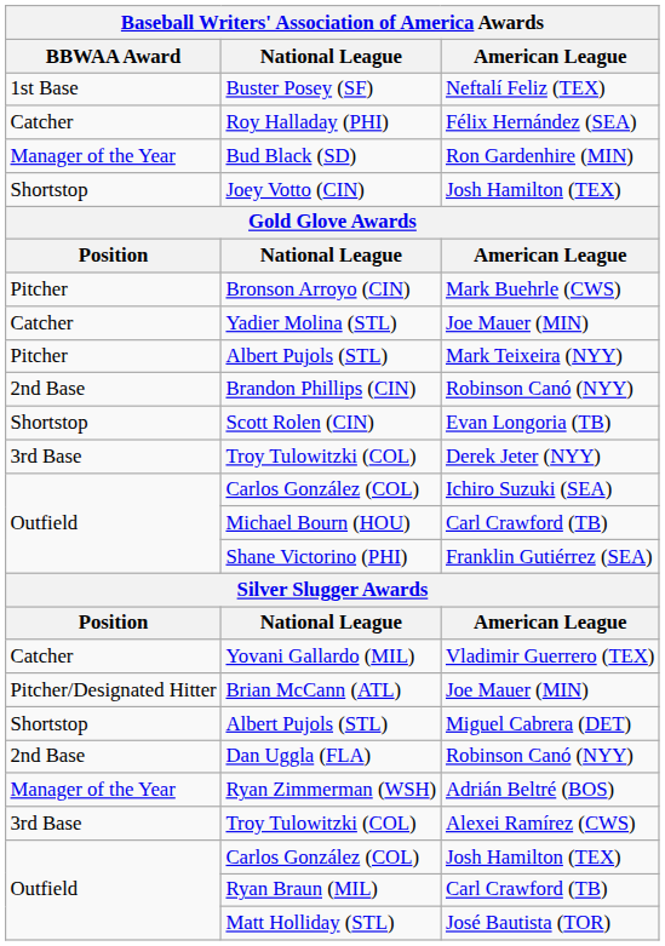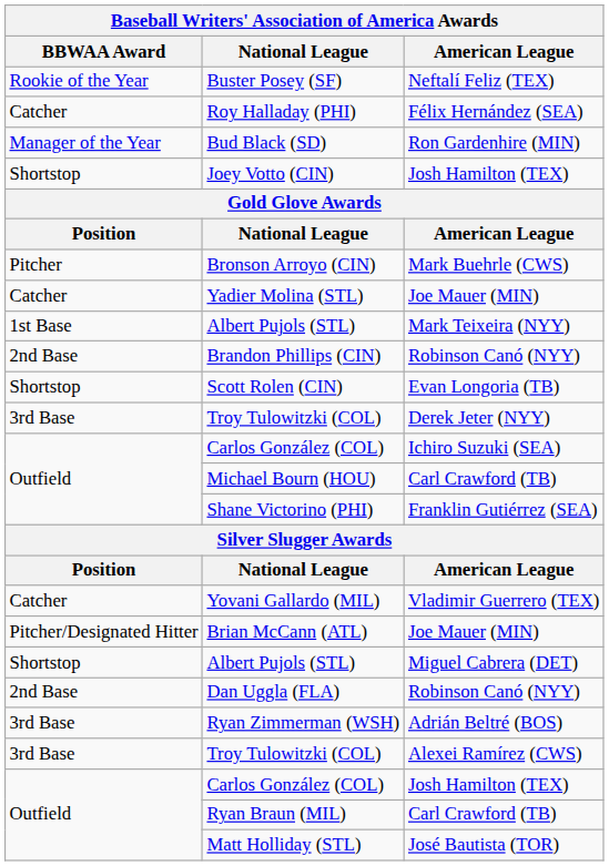 <table class="wikitable" style="font-size:90%;">
 <tr>
 <th colspan="9"><a href='#'>Baseball Writers' Association of America</a> Awards</th>
 </tr>
 <tr>
 <th>BBWAA Award</th>
 <th>National League</th>
 <th>American League</th>
 </tr>
 <tr>
-<td>1st Base</td>
+<td><a href='#'>Rookie of the Year</a></td>
 <td><a href='#'>Buster Posey</a> (<a href='#'>SF</a>)</td>
 <td><a href='#'>Neftalí Feliz</a> (<a href='#'>TEX</a>)</td>
 </tr>
 <tr>
 <td>Catcher</td>
 <td><a href='#'>Roy Halladay</a> (<a href='#'>PHI</a>)</td>
 <td><a href='#'>Félix Hernández</a> (<a href='#'>SEA</a>)</td>
 </tr>
 <tr>
 <td><a href='#'>Manager of the Year</a></td>
 <td><a href='#'>Bud Black</a> (<a href='#'>SD</a>)</td>
 <td><a href='#'>Ron Gardenhire</a> (<a href='#'>MIN</a>)</td>
 </tr>
 <tr>
 <td>Shortstop</td>
 <td><a href='#'>Joey Votto</a> (<a href='#'>CIN</a>)</td>
 <td><a href='#'>Josh Hamilton</a> (<a href='#'>TEX</a>)</td>
 </tr>
 <tr>
 <th colspan="9"><a href='#'>Gold Glove Awards</a></th>
 </tr>
 <tr>
 <th>Position</th>
 <th>National League</th>
 <th>American League</th>
 </tr>
 <tr>
 <td>Pitcher</td>
 <td><a href='#'>Bronson Arroyo</a> (<a href='#'>CIN</a>)</td>
 <td><a href='#'>Mark Buehrle</a> (<a href='#'>CWS</a>)</td>
 </tr>
 <tr>
 <td>Catcher</td>
 <td><a href='#'>Yadier Molina</a> (<a href='#'>STL</a>)</td>
 <td><a href='#'>Joe Mauer</a> (<a href='#'>MIN</a>)</td>
 </tr>
 <tr>
-<td>Pitcher</td>
+<td>1st Base</td>
 <td><a href='#'>Albert Pujols</a> (<a href='#'>STL</a>)</td>
 <td><a href='#'>Mark Teixeira</a> (<a href='#'>NYY</a>)</td>
 </tr>
 <tr>
 <td>2nd Base</td>
 <td><a href='#'>Brandon Phillips</a> (<a href='#'>CIN</a>)</td>
 <td><a href='#'>Robinson Canó</a> (<a href='#'>NYY</a>)</td>
 </tr>
 <tr>
 <td>Shortstop</td>
 <td><a href='#'>Scott Rolen</a> (<a href='#'>CIN</a>)</td>
 <td><a href='#'>Evan Longoria</a> (<a href='#'>TB</a>)</td>
 </tr>
 <tr>
 <td>3rd Base</td>
 <td><a href='#'>Troy Tulowitzki</a> (<a href='#'>COL</a>)</td>
 <td><a href='#'>Derek Jeter</a> (<a href='#'>NYY</a>)</td>
 </tr>
 <tr>
 <td rowspan="3">Outfield</td>
 <td><a href='#'>Carlos González</a> (<a href='#'>COL</a>)</td>
 <td><a href='#'>Ichiro Suzuki</a> (<a href='#'>SEA</a>)</td>
 </tr>
 <tr>
 <td><a href='#'>Michael Bourn</a> (<a href='#'>HOU</a>)</td>
 <td><a href='#'>Carl Crawford</a> (<a href='#'>TB</a>)</td>
 </tr>
 <tr>
 <td><a href='#'>Shane Victorino</a> (<a href='#'>PHI</a>)</td>
 <td><a href='#'>Franklin Gutiérrez</a> (<a href='#'>SEA</a>)</td>
 </tr>
 <tr>
 <th colspan="9"><a href='#'>Silver Slugger Awards</a></th>
 </tr>
 <tr>
 <th>Position</th>
 <th>National League</th>
 <th>American League</th>
 </tr>
 <tr>
 <td>Catcher</td>
 <td><a href='#'>Yovani Gallardo</a> (<a href='#'>MIL</a>)</td>
 <td><a href='#'>Vladimir Guerrero</a> (<a href='#'>TEX</a>)</td>
 </tr>
 <tr>
 <td>Pitcher/Designated Hitter</td>
 <td><a href='#'>Brian McCann</a> (<a href='#'>ATL</a>)</td>
 <td><a href='#'>Joe Mauer</a> (<a href='#'>MIN</a>)</td>
 </tr>
 <tr>
 <td>Shortstop</td>
 <td><a href='#'>Albert Pujols</a> (<a href='#'>STL</a>)</td>
 <td><a href='#'>Miguel Cabrera</a> (<a href='#'>DET</a>)</td>
 </tr>
 <tr>
 <td>2nd Base</td>
 <td><a href='#'>Dan Uggla</a> (<a href='#'>FLA</a>)</td>
 <td><a href='#'>Robinson Canó</a> (<a href='#'>NYY</a>)</td>
 </tr>
 <tr>
-<td><a href='#'>Manager of the Year</a></td>
+<td>3rd Base</td>
 <td><a href='#'>Ryan Zimmerman</a> (<a href='#'>WSH</a>)</td>
 <td><a href='#'>Adrián Beltré</a> (<a href='#'>BOS</a>)</td>
 </tr>
 <tr>
 <td>3rd Base</td>
 <td><a href='#'>Troy Tulowitzki</a> (<a href='#'>COL</a>)</td>
 <td><a href='#'>Alexei Ramírez</a> (<a href='#'>CWS</a>)</td>
 </tr>
 <tr>
 <td rowspan="3">Outfield</td>
 <td><a href='#'>Carlos González</a> (<a href='#'>COL</a>)</td>
 <td><a href='#'>Josh Hamilton</a> (<a href='#'>TEX</a>)</td>
 </tr>
 <tr>
 <td><a href='#'>Ryan Braun</a> (<a href='#'>MIL</a>)</td>
 <td><a href='#'>Carl Crawford</a> (<a href='#'>TB</a>)</td>
 </tr>
 <tr>
 <td><a href='#'>Matt Holliday</a> (<a href='#'>STL</a>)</td>
 <td><a href='#'>José Bautista</a> (<a href='#'>TOR</a>)</td>
 </tr>
 </table>
